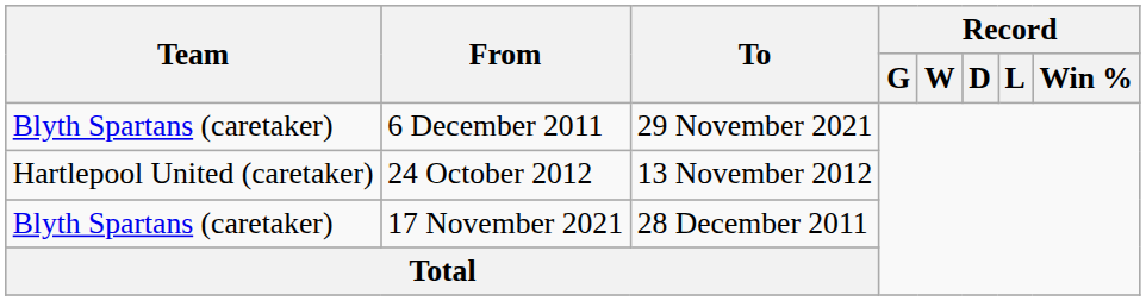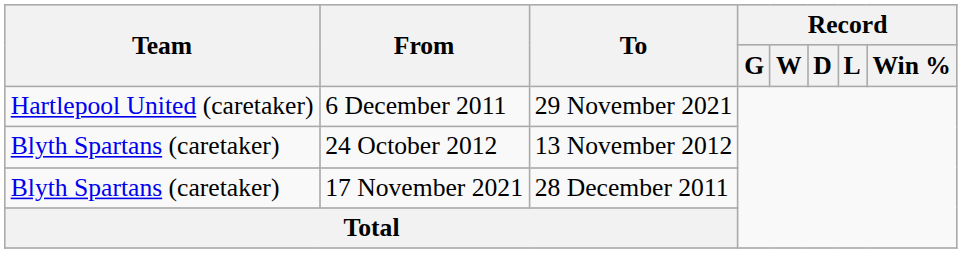 <table class="wikitable" style="text-align: center">
 <tr>
 <th rowspan="2">Team</th>
 <th rowspan="2">From</th>
 <th rowspan="2">To</th>
 <th colspan="5">Record</th>
 </tr>
 <tr>
 <th>G</th>
 <th>W</th>
 <th>D</th>
 <th>L</th>
 <th>Win %</th>
 </tr>
 <tr>
-<td align=left><a href='#'>Blyth Spartans</a> (caretaker)</td>
+<td align=left><a href='#'>Hartlepool United</a> (caretaker)</td>
 <td align=left>6 December 2011</td>
 <td align=left>29 November 2021<br></td>
 </tr>
 <tr>
-<td align=left>Hartlepool United (caretaker)</td>
+<td align=left><a href='#'>Blyth Spartans</a> (caretaker)</td>
 <td align=left>24 October 2012</td>
 <td align=left>13 November 2012<br></td>
 </tr>
 <tr>
 <td align=left><a href='#'>Blyth Spartans</a> (caretaker)</td>
 <td align=left>17 November 2021</td>
 <td align=left>28 December 2011<br></td>
 </tr>
 <tr>
 <th colspan="3">Total<br></th>
 </tr>
 </table>
